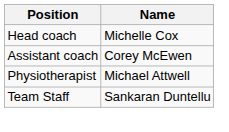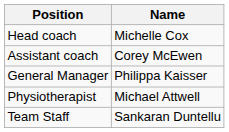 <table class="wikitable">
 <tr>
 <th>Position</th>
 <th>Name</th>
 </tr>
 <tr>
 <td>Head coach</td>
 <td> Michelle Cox</td>
 </tr>
 <tr>
 <td>Assistant coach</td>
 <td> Corey McEwen</td>
 </tr>
 <tr>
+<td>General Manager</td>
+<td> Philippa Kaisser</td>
+</tr>
+<tr>
 <td>Physiotherapist</td>
 <td> Michael Attwell</td>
 </tr>
 <tr>
 <td>Team Staff</td>
 <td> Sankaran Duntellu</td>
 </tr>
 </table>
